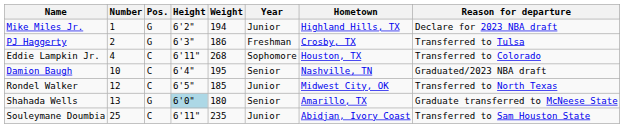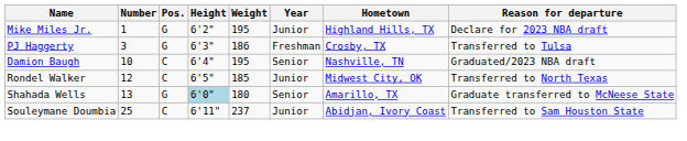 <table class="wikitable sortable" border="1">
 <tr>
 <th>Name</th>
 <th>Number</th>
 <th>Pos.</th>
 <th>Height</th>
 <th>Weight</th>
 <th>Year</th>
 <th>Hometown</th>
 <th class="unsortable">Reason for departure</th>
 </tr>
 <tr>
 <td><a href='#'>Mike Miles Jr.</a></td>
 <td>1</td>
 <td>G</td>
 <td>6'2"</td>
-<td>194</td>
+<td>195</td>
 <td>Junior</td>
 <td><a href='#'>Highland Hills, TX</a></td>
 <td>Declare for <a href='#'>2023 NBA draft</a></td>
 </tr>
 <tr>
 <td><a href='#'>PJ Haggerty</a></td>
-<td>2</td>
+<td>3</td>
 <td>G</td>
 <td>6'3"</td>
 <td>186</td>
 <td>Freshman</td>
 <td><a href='#'>Crosby, TX</a></td>
 <td>Transferred to <a href='#'>Tulsa</a></td>
-</tr>
-<tr>
-<td>Eddie Lampkin Jr.</td>
-<td>4</td>
-<td>C</td>
-<td>6'11"</td>
-<td>268</td>
-<td>Sophomore</td>
-<td><a href='#'>Houston, TX</a></td>
-<td>Transferred to <a href='#'>Colorado</a></td>
 </tr>
 <tr>
 <td><a href='#'>Damion Baugh</a></td>
 <td>10</td>
 <td>C</td>
 <td>6'4"</td>
 <td>195</td>
 <td>Senior</td>
 <td><a href='#'>Nashville, TN</a></td>
 <td>Graduated/2023 NBA draft</td>
 </tr>
 <tr>
 <td>Rondel Walker</td>
 <td>12</td>
 <td>C</td>
 <td>6'5"</td>
 <td>185</td>
 <td>Junior</td>
 <td><a href='#'>Midwest City, OK</a></td>
 <td>Transferred to <a href='#'>North Texas</a></td>
 </tr>
 <tr>
 <td>Shahada Wells</td>
 <td>13</td>
 <td>G</td>
 <td style="background: lightblue;">6'0"</td>
 <td>180</td>
 <td>Senior</td>
 <td><a href='#'>Amarillo, TX</a></td>
 <td>Graduate transferred to <a href='#'>McNeese State</a></td>
 </tr>
 <tr>
 <td>Souleymane Doumbia</td>
 <td>25</td>
 <td>C</td>
 <td>6'11"</td>
-<td>235</td>
+<td>237</td>
 <td>Junior</td>
 <td><a href='#'>Abidjan, Ivory Coast</a></td>
 <td>Transferred to <a href='#'>Sam Houston State</a></td>
 </tr>
 </table>
